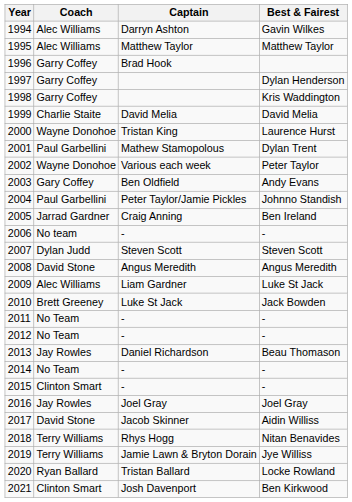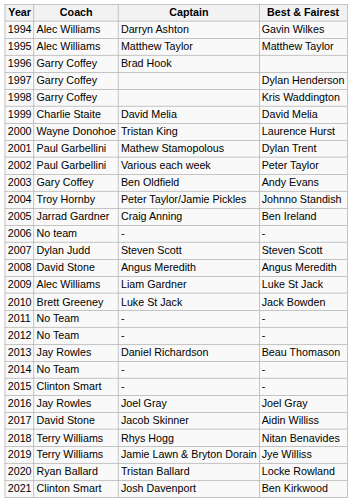 <table class="wikitable sortable" style="margin:auto;">
 <tr>
 <th>Year</th>
 <th>Coach</th>
 <th>Captain</th>
 <th>Best & Fairest</th>
 </tr>
 <tr>
 <td>1994</td>
 <td>Alec Williams</td>
 <td>Darryn Ashton</td>
 <td>Gavin Wilkes</td>
 </tr>
 <tr>
 <td>1995</td>
 <td>Alec Williams</td>
 <td>Matthew Taylor</td>
 <td>Matthew Taylor</td>
 </tr>
 <tr>
 <td>1996</td>
 <td>Garry Coffey</td>
 <td>Brad Hook</td>
 <td></td>
 </tr>
 <tr>
 <td>1997</td>
 <td>Garry Coffey</td>
 <td></td>
 <td>Dylan Henderson</td>
 </tr>
 <tr>
 <td>1998</td>
 <td>Garry Coffey</td>
 <td></td>
 <td>Kris Waddington</td>
 </tr>
 <tr>
 <td>1999</td>
 <td>Charlie Staite</td>
 <td>David Melia</td>
 <td>David Melia</td>
 </tr>
 <tr>
 <td>2000</td>
 <td>Wayne Donohoe</td>
 <td>Tristan King</td>
 <td>Laurence Hurst</td>
 </tr>
 <tr>
 <td>2001</td>
 <td>Paul Garbellini</td>
 <td>Mathew Stamopolous</td>
 <td>Dylan Trent</td>
 </tr>
 <tr>
 <td>2002</td>
-<td>Wayne Donohoe</td>
+<td>Paul Garbellini</td>
 <td>Various each week</td>
 <td>Peter Taylor</td>
 </tr>
 <tr>
 <td>2003</td>
 <td>Gary Coffey</td>
 <td>Ben Oldfield</td>
 <td>Andy Evans</td>
 </tr>
 <tr>
 <td>2004</td>
-<td>Paul Garbellini</td>
+<td>Troy Hornby</td>
 <td>Peter Taylor/Jamie Pickles</td>
 <td>Johnno Standish</td>
 </tr>
 <tr>
 <td>2005</td>
 <td>Jarrad Gardner</td>
 <td>Craig Anning</td>
 <td>Ben Ireland</td>
 </tr>
 <tr>
 <td>2006</td>
 <td>No team</td>
 <td>-</td>
 <td>-</td>
 </tr>
 <tr>
 <td>2007</td>
 <td>Dylan Judd</td>
 <td>Steven Scott</td>
 <td>Steven Scott</td>
 </tr>
 <tr>
 <td>2008</td>
 <td>David Stone</td>
 <td>Angus Meredith</td>
 <td>Angus Meredith</td>
 </tr>
 <tr>
 <td>2009</td>
 <td>Alec Williams</td>
 <td>Liam Gardner</td>
 <td>Luke St Jack</td>
 </tr>
 <tr>
 <td>2010</td>
 <td>Brett Greeney</td>
 <td>Luke St Jack</td>
 <td>Jack Bowden</td>
 </tr>
 <tr>
 <td>2011</td>
 <td>No Team</td>
 <td>-</td>
 <td>-</td>
 </tr>
 <tr>
 <td>2012</td>
 <td>No Team</td>
 <td>-</td>
 <td>-</td>
 </tr>
 <tr>
 <td>2013</td>
 <td>Jay Rowles</td>
 <td>Daniel Richardson</td>
 <td>Beau Thomason</td>
 </tr>
 <tr>
 <td>2014</td>
 <td>No Team</td>
 <td>-</td>
 <td>-</td>
 </tr>
 <tr>
 <td>2015</td>
 <td>Clinton Smart</td>
 <td>-</td>
 <td>-</td>
 </tr>
 <tr>
 <td>2016</td>
 <td>Jay Rowles</td>
 <td>Joel Gray</td>
 <td>Joel Gray</td>
 </tr>
 <tr>
 <td>2017</td>
 <td>David Stone</td>
 <td>Jacob Skinner</td>
 <td>Aidin Williss</td>
 </tr>
 <tr>
 <td>2018</td>
 <td>Terry Williams</td>
 <td>Rhys Hogg</td>
 <td>Nitan Benavides</td>
 </tr>
 <tr>
 <td>2019</td>
 <td>Terry Williams</td>
 <td>Jamie Lawn & Bryton Dorain</td>
 <td>Jye Williss</td>
 </tr>
 <tr>
 <td>2020</td>
 <td>Ryan Ballard</td>
 <td>Tristan Ballard</td>
 <td>Locke Rowland</td>
 </tr>
 <tr>
 <td>2021</td>
 <td>Clinton Smart</td>
 <td>Josh Davenport</td>
 <td>Ben Kirkwood</td>
 </tr>
 </table>
